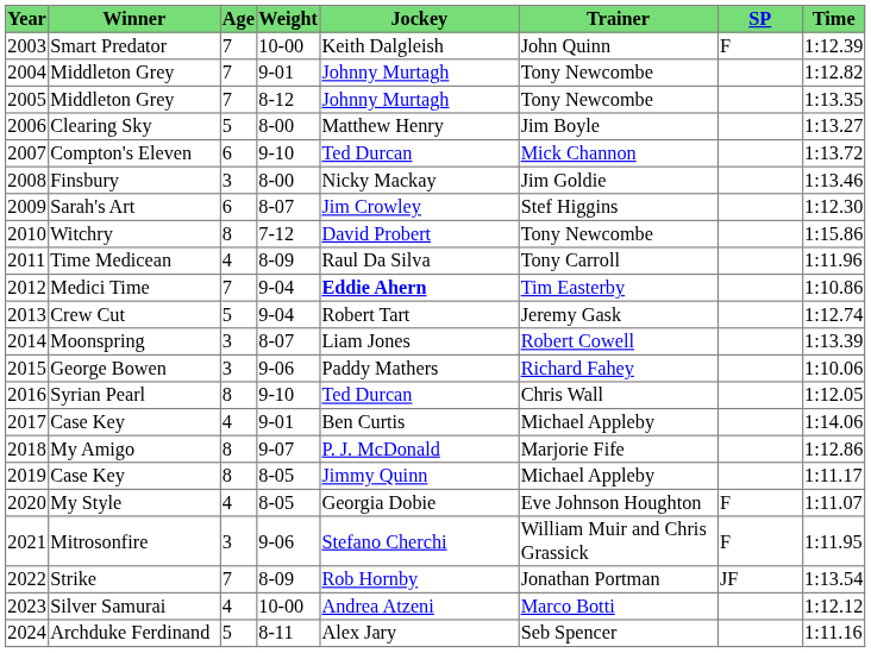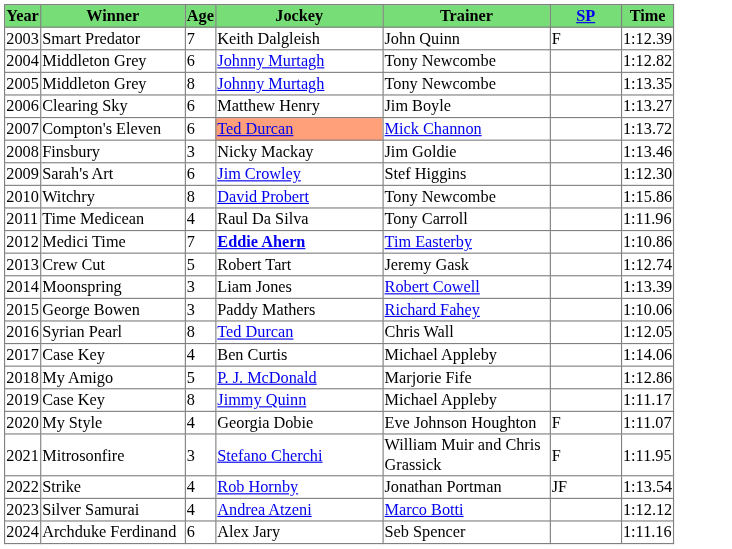 <table class = "sortable" | border="1" style="border-collapse: collapse; font-size:90%">
 <tr bgcolor="#77dd77" align="center">
 <th>Year</th>
 <th>Winner</th>
 <th>Age</th>
-<th>Weight</th>
 <th>Jockey</th>
 <th>Trainer</th>
 <th><a href='#'>SP</a></th>
 <th>Time</th>
 </tr>
 <tr>
 <td>2003</td>
 <td width=125px>Smart Predator</td>
 <td>7</td>
-<td>10-00</td>
 <td width = 145px>Keith Dalgleish</td>
 <td width = 145px>John Quinn</td>
 <td width = 60px> F</td>
 <td>1:12.39</td>
 </tr>
 <tr>
 <td>2004</td>
 <td>Middleton Grey</td>
-<td>7</td>
-<td>9-01</td>
+<td>6</td>
 <td><a href='#'>Johnny Murtagh</a></td>
 <td>Tony Newcombe</td>
 <td></td>
 <td>1:12.82</td>
 </tr>
 <tr>
 <td>2005</td>
 <td>Middleton Grey</td>
-<td>7</td>
-<td>8-12</td>
+<td>8</td>
 <td><a href='#'>Johnny Murtagh</a></td>
 <td>Tony Newcombe</td>
 <td></td>
 <td>1:13.35</td>
 </tr>
 <tr>
 <td>2006</td>
 <td>Clearing Sky</td>
-<td>5</td>
-<td>8-00</td>
+<td>6</td>
 <td>Matthew Henry</td>
 <td>Jim Boyle</td>
 <td></td>
 <td>1:13.27</td>
 </tr>
 <tr>
 <td>2007</td>
 <td>Compton's Eleven</td>
 <td>6</td>
-<td>9-10</td>
-<td><a href='#'>Ted Durcan</a></td>
+<td style="background: lightsalmon;"><a href='#'>Ted Durcan</a></td>
 <td><a href='#'>Mick Channon</a></td>
 <td></td>
 <td>1:13.72</td>
 </tr>
 <tr>
 <td>2008</td>
 <td>Finsbury</td>
 <td>3</td>
-<td>8-00</td>
 <td>Nicky Mackay</td>
 <td>Jim Goldie</td>
 <td></td>
 <td>1:13.46</td>
 </tr>
 <tr>
 <td>2009</td>
 <td>Sarah's Art</td>
 <td>6</td>
-<td>8-07</td>
 <td><a href='#'>Jim Crowley</a></td>
 <td>Stef Higgins</td>
 <td></td>
 <td>1:12.30</td>
 </tr>
 <tr>
 <td>2010</td>
 <td>Witchry</td>
 <td>8</td>
-<td>7-12</td>
 <td><a href='#'>David Probert</a></td>
 <td>Tony Newcombe</td>
 <td></td>
 <td>1:15.86</td>
 </tr>
 <tr>
 <td>2011</td>
 <td>Time Medicean</td>
 <td>4</td>
-<td>8-09</td>
 <td>Raul Da Silva</td>
 <td>Tony Carroll</td>
 <td></td>
 <td>1:11.96</td>
 </tr>
 <tr>
 <td>2012</td>
 <td>Medici Time</td>
 <td>7</td>
-<td>9-04</td>
 <td><strong><a href='#'>Eddie Ahern</a></strong></td>
 <td><a href='#'>Tim Easterby</a></td>
 <td></td>
 <td>1:10.86</td>
 </tr>
 <tr>
 <td>2013</td>
 <td>Crew Cut</td>
 <td>5</td>
-<td>9-04</td>
 <td>Robert Tart</td>
 <td>Jeremy Gask</td>
 <td></td>
 <td>1:12.74</td>
 </tr>
 <tr>
 <td>2014</td>
 <td>Moonspring</td>
 <td>3</td>
-<td>8-07</td>
 <td>Liam Jones</td>
 <td><a href='#'>Robert Cowell</a></td>
 <td></td>
 <td>1:13.39</td>
 </tr>
 <tr>
 <td>2015</td>
 <td>George Bowen</td>
 <td>3</td>
-<td>9-06</td>
 <td>Paddy Mathers</td>
 <td><a href='#'>Richard Fahey</a></td>
 <td></td>
 <td>1:10.06</td>
 </tr>
 <tr>
 <td>2016</td>
 <td>Syrian Pearl</td>
 <td>8</td>
-<td>9-10</td>
 <td><a href='#'>Ted Durcan</a></td>
 <td>Chris Wall</td>
 <td></td>
 <td>1:12.05</td>
 </tr>
 <tr>
 <td>2017</td>
 <td>Case Key</td>
 <td>4</td>
-<td>9-01</td>
 <td>Ben Curtis</td>
 <td>Michael Appleby</td>
 <td></td>
 <td>1:14.06</td>
 </tr>
 <tr>
 <td>2018</td>
 <td>My Amigo</td>
-<td>8</td>
-<td>9-07</td>
+<td>5</td>
 <td><a href='#'>P. J. McDonald</a></td>
 <td>Marjorie Fife</td>
 <td></td>
 <td>1:12.86</td>
 </tr>
 <tr>
 <td>2019</td>
 <td>Case Key</td>
 <td>8</td>
-<td>8-05</td>
 <td><a href='#'>Jimmy Quinn</a></td>
 <td>Michael Appleby</td>
 <td></td>
 <td>1:11.17</td>
 </tr>
 <tr>
 <td>2020</td>
 <td>My Style</td>
 <td>4</td>
-<td>8-05</td>
 <td>Georgia Dobie</td>
 <td>Eve Johnson Houghton</td>
 <td> F</td>
 <td>1:11.07</td>
 </tr>
 <tr>
 <td>2021</td>
 <td>Mitrosonfire</td>
 <td>3</td>
-<td>9-06</td>
 <td><a href='#'>Stefano Cherchi</a></td>
 <td>William Muir and Chris Grassick</td>
 <td> F</td>
 <td>1:11.95</td>
 </tr>
 <tr>
 <td>2022</td>
 <td>Strike</td>
-<td>7</td>
-<td>8-09</td>
+<td>4</td>
 <td><a href='#'>Rob Hornby</a></td>
 <td>Jonathan Portman</td>
 <td> JF</td>
 <td>1:13.54</td>
 </tr>
 <tr>
 <td>2023</td>
 <td>Silver Samurai</td>
 <td>4</td>
-<td>10-00</td>
 <td><a href='#'>Andrea Atzeni</a></td>
 <td><a href='#'>Marco Botti</a></td>
 <td></td>
 <td>1:12.12</td>
 </tr>
 <tr>
 <td>2024</td>
 <td>Archduke Ferdinand</td>
-<td>5</td>
-<td>8-11</td>
+<td>6</td>
 <td>Alex Jary</td>
 <td>Seb Spencer</td>
 <td></td>
 <td>1:11.16</td>
 </tr>
 </table>
